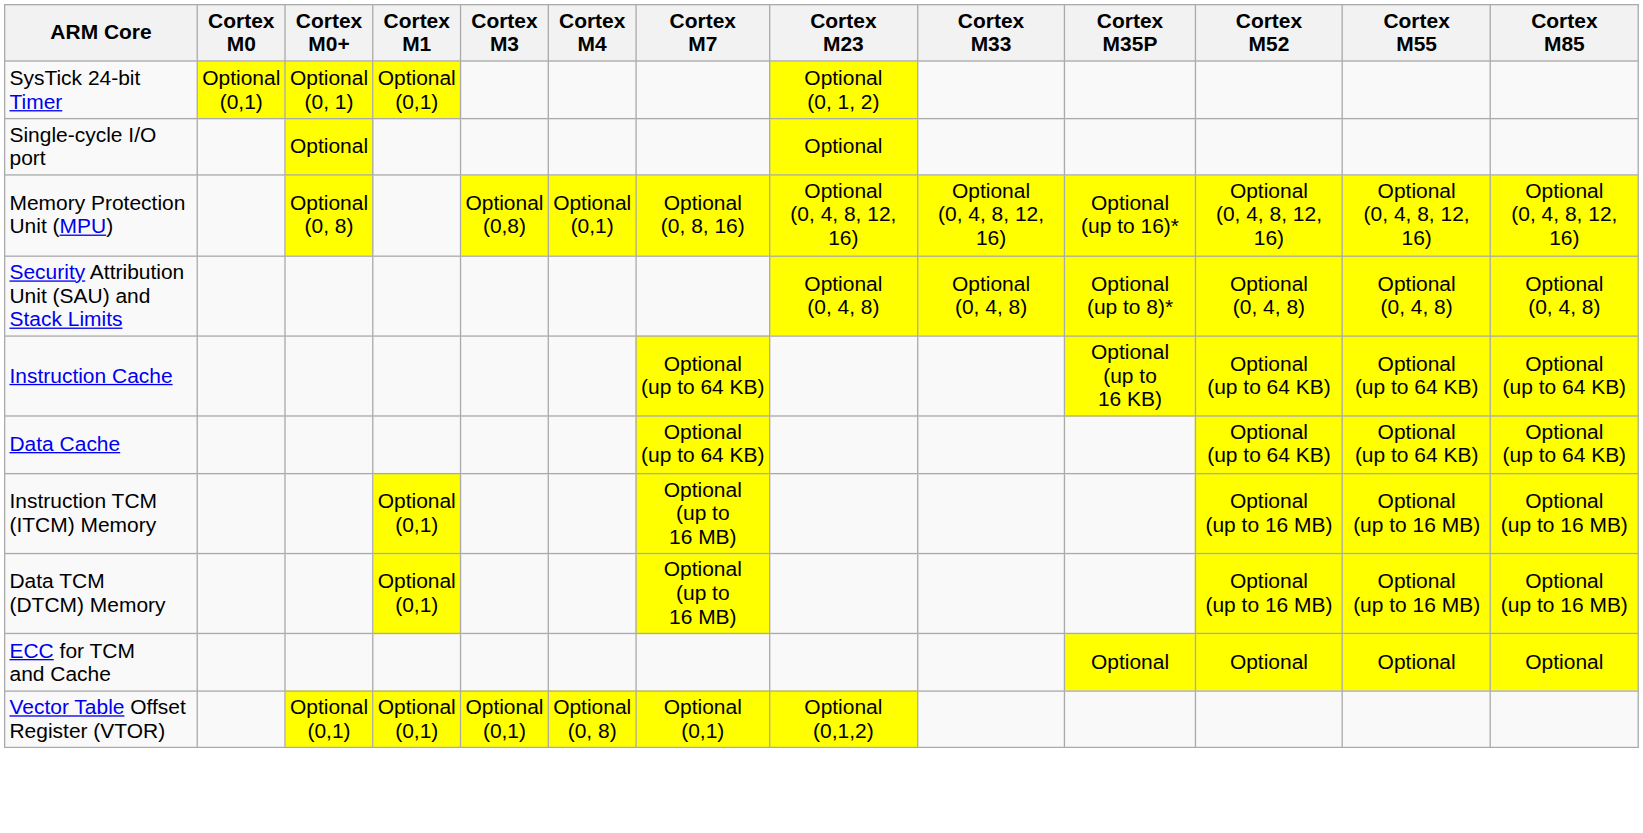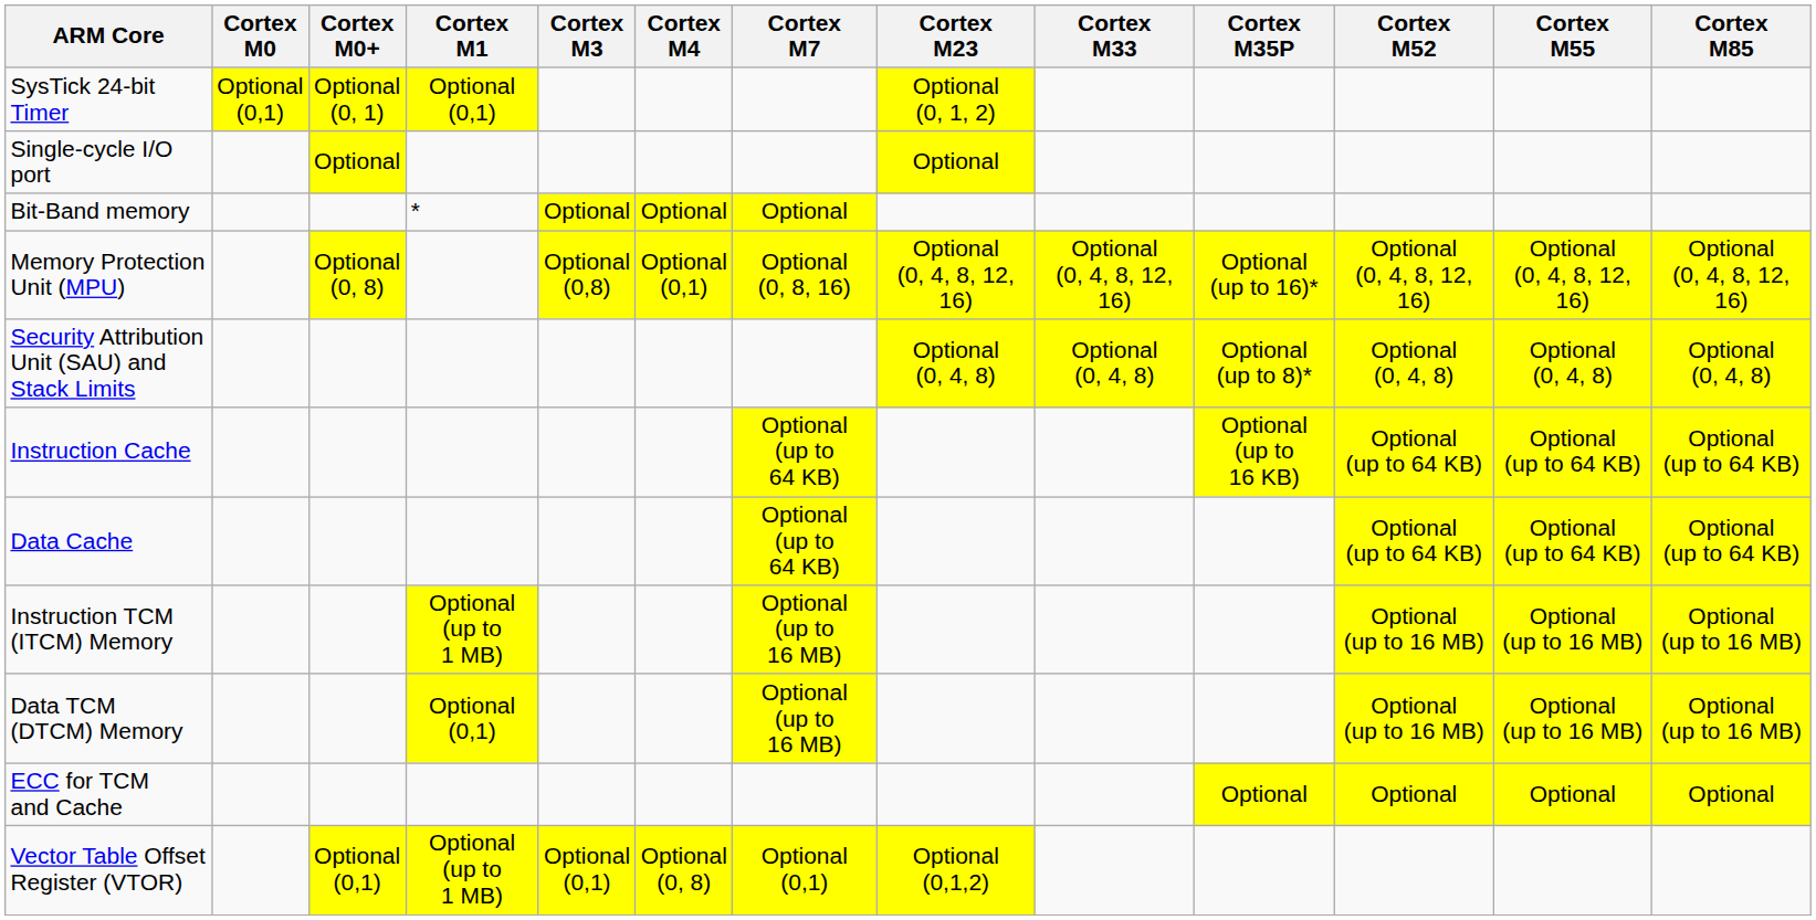 <table class="wikitable">
 <tr>
 <th>ARM Core</th>
 <th>Cortex<br>M0</th>
 <th>Cortex<br>M0+</th>
 <th>Cortex<br>M1</th>
 <th>Cortex<br>M3</th>
 <th>Cortex<br>M4</th>
 <th>Cortex<br>M7</th>
 <th>Cortex<br>M23</th>
 <th>Cortex<br>M33</th>
 <th>Cortex<br>M35P</th>
 <th>Cortex<br>M52</th>
 <th>Cortex<br>M55</th>
 <th>Cortex<br>M85</th>
 </tr>
 <tr>
 <td>SysTick 24-bit <a href='#'>Timer</a></td>
 <td style="background: yellow; text-align: center;">Optional<br>(0,1)</td>
 <td style="background: yellow; text-align: center;">Optional<br>(0, 1)</td>
 <td style="background: yellow; text-align: center;">Optional<br>(0,1)</td>
 <td></td>
 <td></td>
 <td></td>
 <td style="background: yellow; text-align: center;">Optional<br>(0, 1, 2)</td>
 <td></td>
 <td></td>
 <td></td>
 <td></td>
 <td></td>
 </tr>
 <tr>
 <td>Single-cycle I/O port</td>
 <td></td>
 <td style="background: yellow; text-align: center;">Optional</td>
 <td></td>
 <td></td>
 <td></td>
 <td></td>
 <td style="background: yellow; text-align: center;">Optional</td>
+<td></td>
+<td></td>
+<td></td>
+<td></td>
+<td></td>
+</tr>
+<tr>
+<td>Bit-Band memory</td>
+<td></td>
+<td></td>
+<td>*</td>
+<td style="background: yellow; text-align: center;">Optional</td>
+<td style="background: yellow; text-align: center;">Optional</td>
+<td style="background: yellow; text-align: center;">Optional</td>
+<td></td>
 <td></td>
 <td></td>
 <td></td>
 <td></td>
 <td></td>
 </tr>
 <tr>
 <td>Memory Protection<br>Unit (<a href='#'>MPU</a>)</td>
 <td></td>
 <td style="background: yellow; text-align: center;">Optional<br>(0, 8)</td>
 <td></td>
 <td style="background: yellow; text-align: center;">Optional<br>(0,8)</td>
 <td style="background: yellow; text-align: center;">Optional<br>(0,1)</td>
 <td style="background: yellow; text-align: center;">Optional<br>(0, 8, 16)</td>
 <td style="background: yellow; text-align: center;">Optional<br>(0, 4, 8, 12, 16)</td>
 <td style="background: yellow; text-align: center;">Optional<br>(0, 4, 8, 12, 16)</td>
 <td style="background: yellow; text-align: center;">Optional<br>(up to 16)*</td>
 <td style="background: yellow; text-align: center;">Optional<br>(0, 4, 8, 12, 16)</td>
 <td style="background: yellow; text-align: center;">Optional<br>(0, 4, 8, 12, 16)</td>
 <td style="background: yellow; text-align: center;">Optional<br>(0, 4, 8, 12, 16)</td>
 </tr>
 <tr>
 <td><a href='#'>Security</a> Attribution<br>Unit (SAU) and<br><a href='#'>Stack Limits</a></td>
 <td></td>
 <td></td>
 <td></td>
 <td></td>
 <td></td>
 <td></td>
 <td style="background: yellow; text-align: center;">Optional<br>(0, 4, 8)</td>
 <td style="background: yellow; text-align: center;">Optional<br>(0, 4, 8)</td>
 <td style="background: yellow; text-align: center;">Optional<br>(up to 8)*</td>
 <td style="background: yellow; text-align: center;">Optional<br>(0, 4, 8)</td>
 <td style="background: yellow; text-align: center;">Optional<br>(0, 4, 8)</td>
 <td style="background: yellow; text-align: center;">Optional<br>(0, 4, 8)</td>
 </tr>
 <tr>
 <td><a href='#'>Instruction Cache</a></td>
 <td></td>
 <td></td>
 <td></td>
 <td></td>
 <td></td>
 <td style="background: yellow; text-align: center;">Optional<br>(up to 64 KB)</td>
 <td></td>
 <td></td>
 <td style="background: yellow; text-align: center;">Optional<br>(up to 16 KB)</td>
 <td style="background: yellow; text-align: center;">Optional<br>(up to 64 KB)</td>
 <td style="background: yellow; text-align: center;">Optional<br>(up to 64 KB)</td>
 <td style="background: yellow; text-align: center;">Optional<br>(up to 64 KB)</td>
 </tr>
 <tr>
 <td><a href='#'>Data Cache</a></td>
 <td></td>
 <td></td>
 <td></td>
 <td></td>
 <td></td>
 <td style="background: yellow; text-align: center;">Optional<br>(up to 64 KB)</td>
 <td></td>
 <td></td>
 <td></td>
 <td style="background: yellow; text-align: center;">Optional<br>(up to 64 KB)</td>
 <td style="background: yellow; text-align: center;">Optional<br>(up to 64 KB)</td>
 <td style="background: yellow; text-align: center;">Optional<br>(up to 64 KB)</td>
 </tr>
 <tr>
 <td>Instruction TCM<br>(ITCM) Memory</td>
 <td></td>
 <td></td>
-<td style="background: yellow; text-align: center;">Optional<br>(0,1)</td>
+<td style="background: yellow; text-align: center;">Optional<br>(up to 1 MB)</td>
 <td></td>
 <td></td>
 <td style="background: yellow; text-align: center;">Optional<br>(up to 16 MB)</td>
 <td></td>
 <td></td>
 <td></td>
 <td style="background: yellow; text-align: center;">Optional<br>(up to 16 MB)</td>
 <td style="background: yellow; text-align: center;">Optional<br>(up to 16 MB)</td>
 <td style="background: yellow; text-align: center;">Optional<br>(up to 16 MB)</td>
 </tr>
 <tr>
 <td>Data TCM<br>(DTCM) Memory</td>
 <td></td>
 <td></td>
 <td style="background: yellow; text-align: center;">Optional<br>(0,1)</td>
 <td></td>
 <td></td>
 <td style="background: yellow; text-align: center;">Optional<br>(up to 16 MB)</td>
 <td></td>
 <td></td>
 <td></td>
 <td style="background: yellow; text-align: center;">Optional<br>(up to 16 MB)</td>
 <td style="background: yellow; text-align: center;">Optional<br>(up to 16 MB)</td>
 <td style="background: yellow; text-align: center;">Optional<br>(up to 16 MB)</td>
 </tr>
 <tr>
 <td><a href='#'>ECC</a> for TCM<br>and Cache</td>
 <td></td>
 <td></td>
 <td></td>
 <td></td>
 <td></td>
 <td></td>
 <td></td>
 <td></td>
 <td style="background: yellow; text-align: center;">Optional</td>
 <td style="background: yellow; text-align: center;">Optional</td>
 <td style="background: yellow; text-align: center;">Optional</td>
 <td style="background: yellow; text-align: center;">Optional</td>
 </tr>
 <tr>
 <td><a href='#'>Vector Table</a> Offset<br>Register (VTOR)</td>
 <td></td>
 <td style="background: yellow; text-align: center;">Optional<br>(0,1)</td>
-<td style="background: yellow; text-align: center;">Optional<br>(0,1)</td>
+<td style="background: yellow; text-align: center;">Optional<br>(up to 1 MB)</td>
 <td style="background: yellow; text-align: center;">Optional<br>(0,1)</td>
 <td style="background: yellow; text-align: center;">Optional<br>(0, 8)</td>
 <td style="background: yellow; text-align: center;">Optional<br>(0,1)</td>
 <td style="background: yellow; text-align: center;">Optional<br>(0,1,2)</td>
 <td></td>
 <td></td>
 <td></td>
 <td></td>
 <td></td>
 </tr>
 </table>
